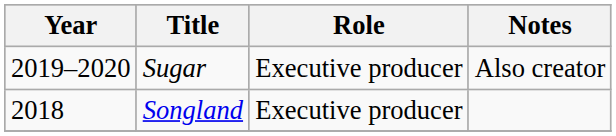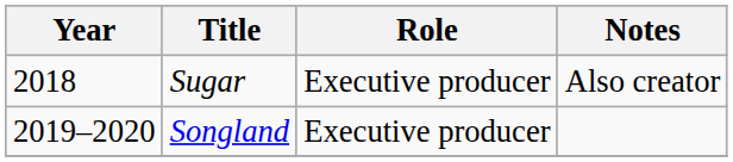 <table class="wikitable sortable">
 <tr>
 <th>Year</th>
 <th>Title</th>
 <th>Role</th>
 <th>Notes</th>
 </tr>
 <tr>
-<td>2019–2020</td>
+<td>2018</td>
 <td><em>Sugar</em></td>
 <td>Executive producer</td>
 <td>Also creator</td>
 </tr>
 <tr>
-<td>2018</td>
+<td>2019–2020</td>
 <td><em><a href='#'>Songland</a></em></td>
 <td>Executive producer</td>
 <td></td>
 </tr>
 <tr>
 </tr>
 </table>
